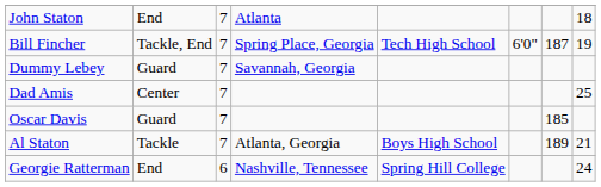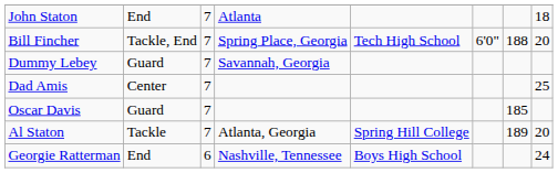 <table class="wikitable">
 <tr>
 </tr>
 <tr>
 <td><a href='#'>John Staton</a></td>
 <td>End</td>
 <td>7</td>
 <td><a href='#'>Atlanta</a></td>
 <td></td>
 <td></td>
 <td></td>
 <td>18</td>
 </tr>
 <tr>
 <td><a href='#'>Bill Fincher</a></td>
 <td>Tackle, End</td>
 <td>7</td>
 <td><a href='#'>Spring Place, Georgia</a></td>
 <td><a href='#'>Tech High School</a></td>
 <td>6'0"</td>
-<td>187</td>
-<td>19</td>
+<td>188</td>
+<td>20</td>
 </tr>
 <tr>
 <td><a href='#'>Dummy Lebey</a></td>
 <td>Guard</td>
 <td>7</td>
 <td><a href='#'>Savannah, Georgia</a></td>
 <td></td>
 <td></td>
 <td></td>
 <td></td>
 </tr>
 <tr>
 <td><a href='#'>Dad Amis</a></td>
 <td>Center</td>
 <td>7</td>
 <td></td>
 <td></td>
 <td></td>
 <td></td>
 <td>25</td>
 </tr>
 <tr>
 <td><a href='#'>Oscar Davis</a></td>
 <td>Guard</td>
 <td>7</td>
 <td></td>
 <td></td>
 <td></td>
 <td>185</td>
 <td></td>
 </tr>
 <tr>
 <td><a href='#'>Al Staton</a></td>
 <td>Tackle</td>
 <td>7</td>
 <td>Atlanta, Georgia</td>
-<td><a href='#'>Boys High School</a></td>
+<td><a href='#'>Spring Hill College</a></td>
 <td></td>
 <td>189</td>
-<td>21</td>
+<td>20</td>
 </tr>
 <tr>
 <td><a href='#'>Georgie Ratterman</a></td>
 <td>End</td>
 <td>6</td>
 <td><a href='#'>Nashville, Tennessee</a></td>
-<td><a href='#'>Spring Hill College</a></td>
+<td><a href='#'>Boys High School</a></td>
 <td></td>
 <td></td>
 <td>24</td>
 </tr>
 </table>
